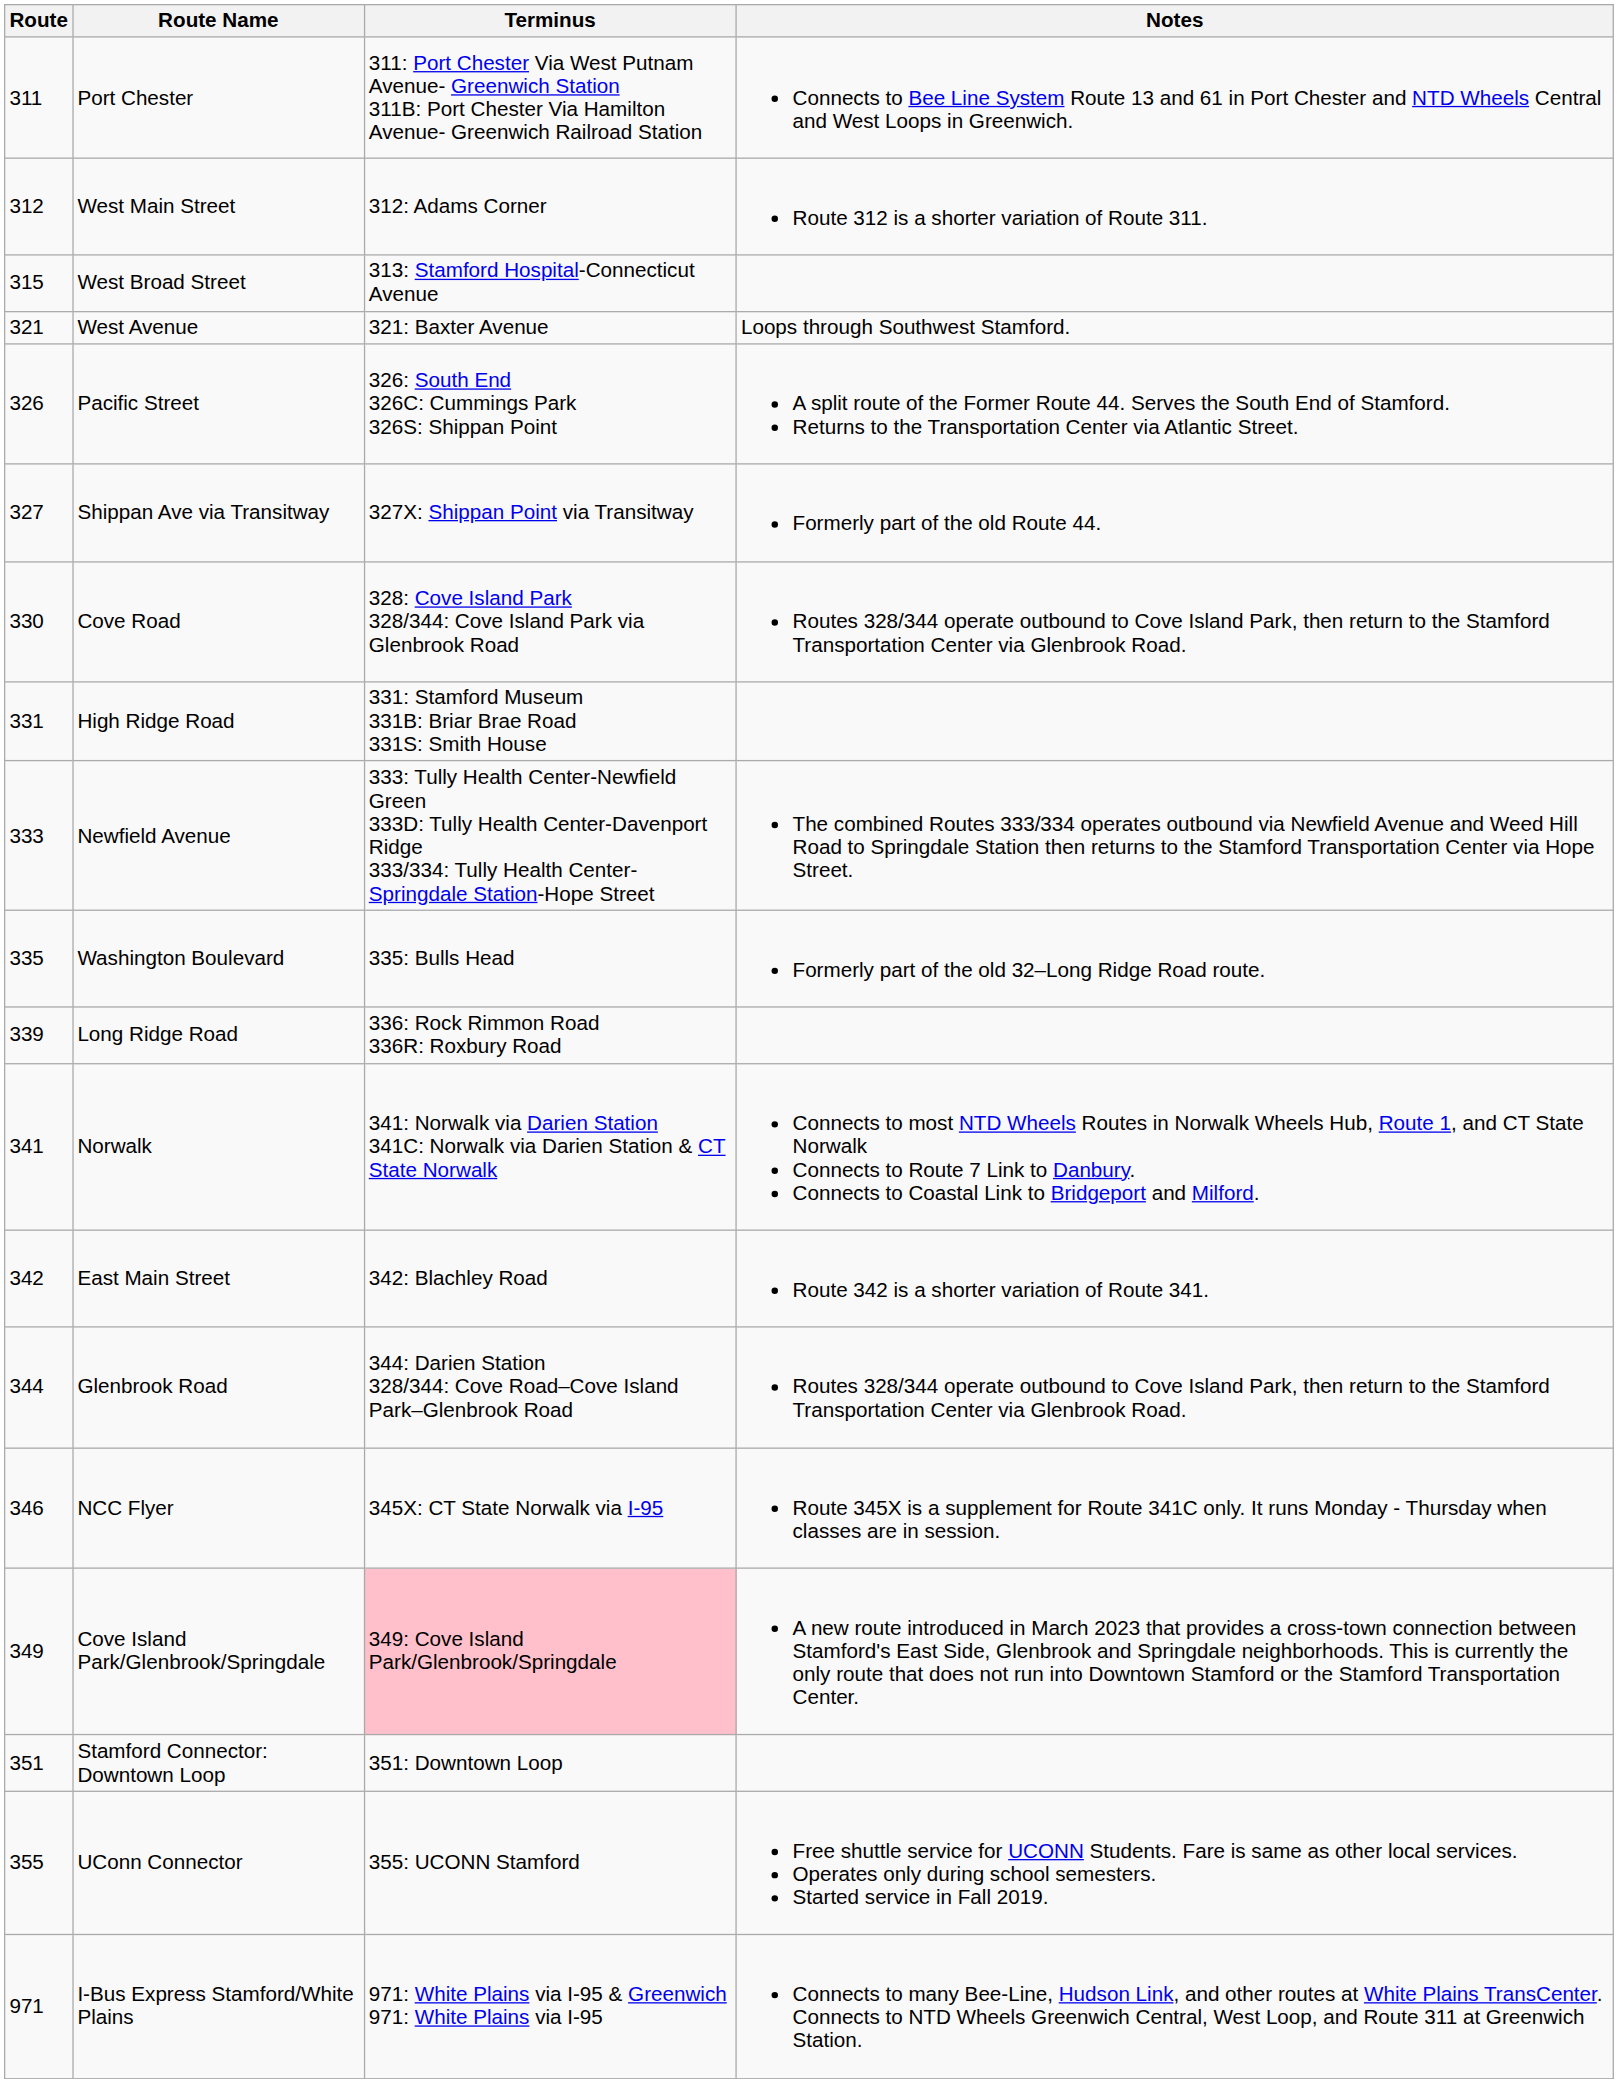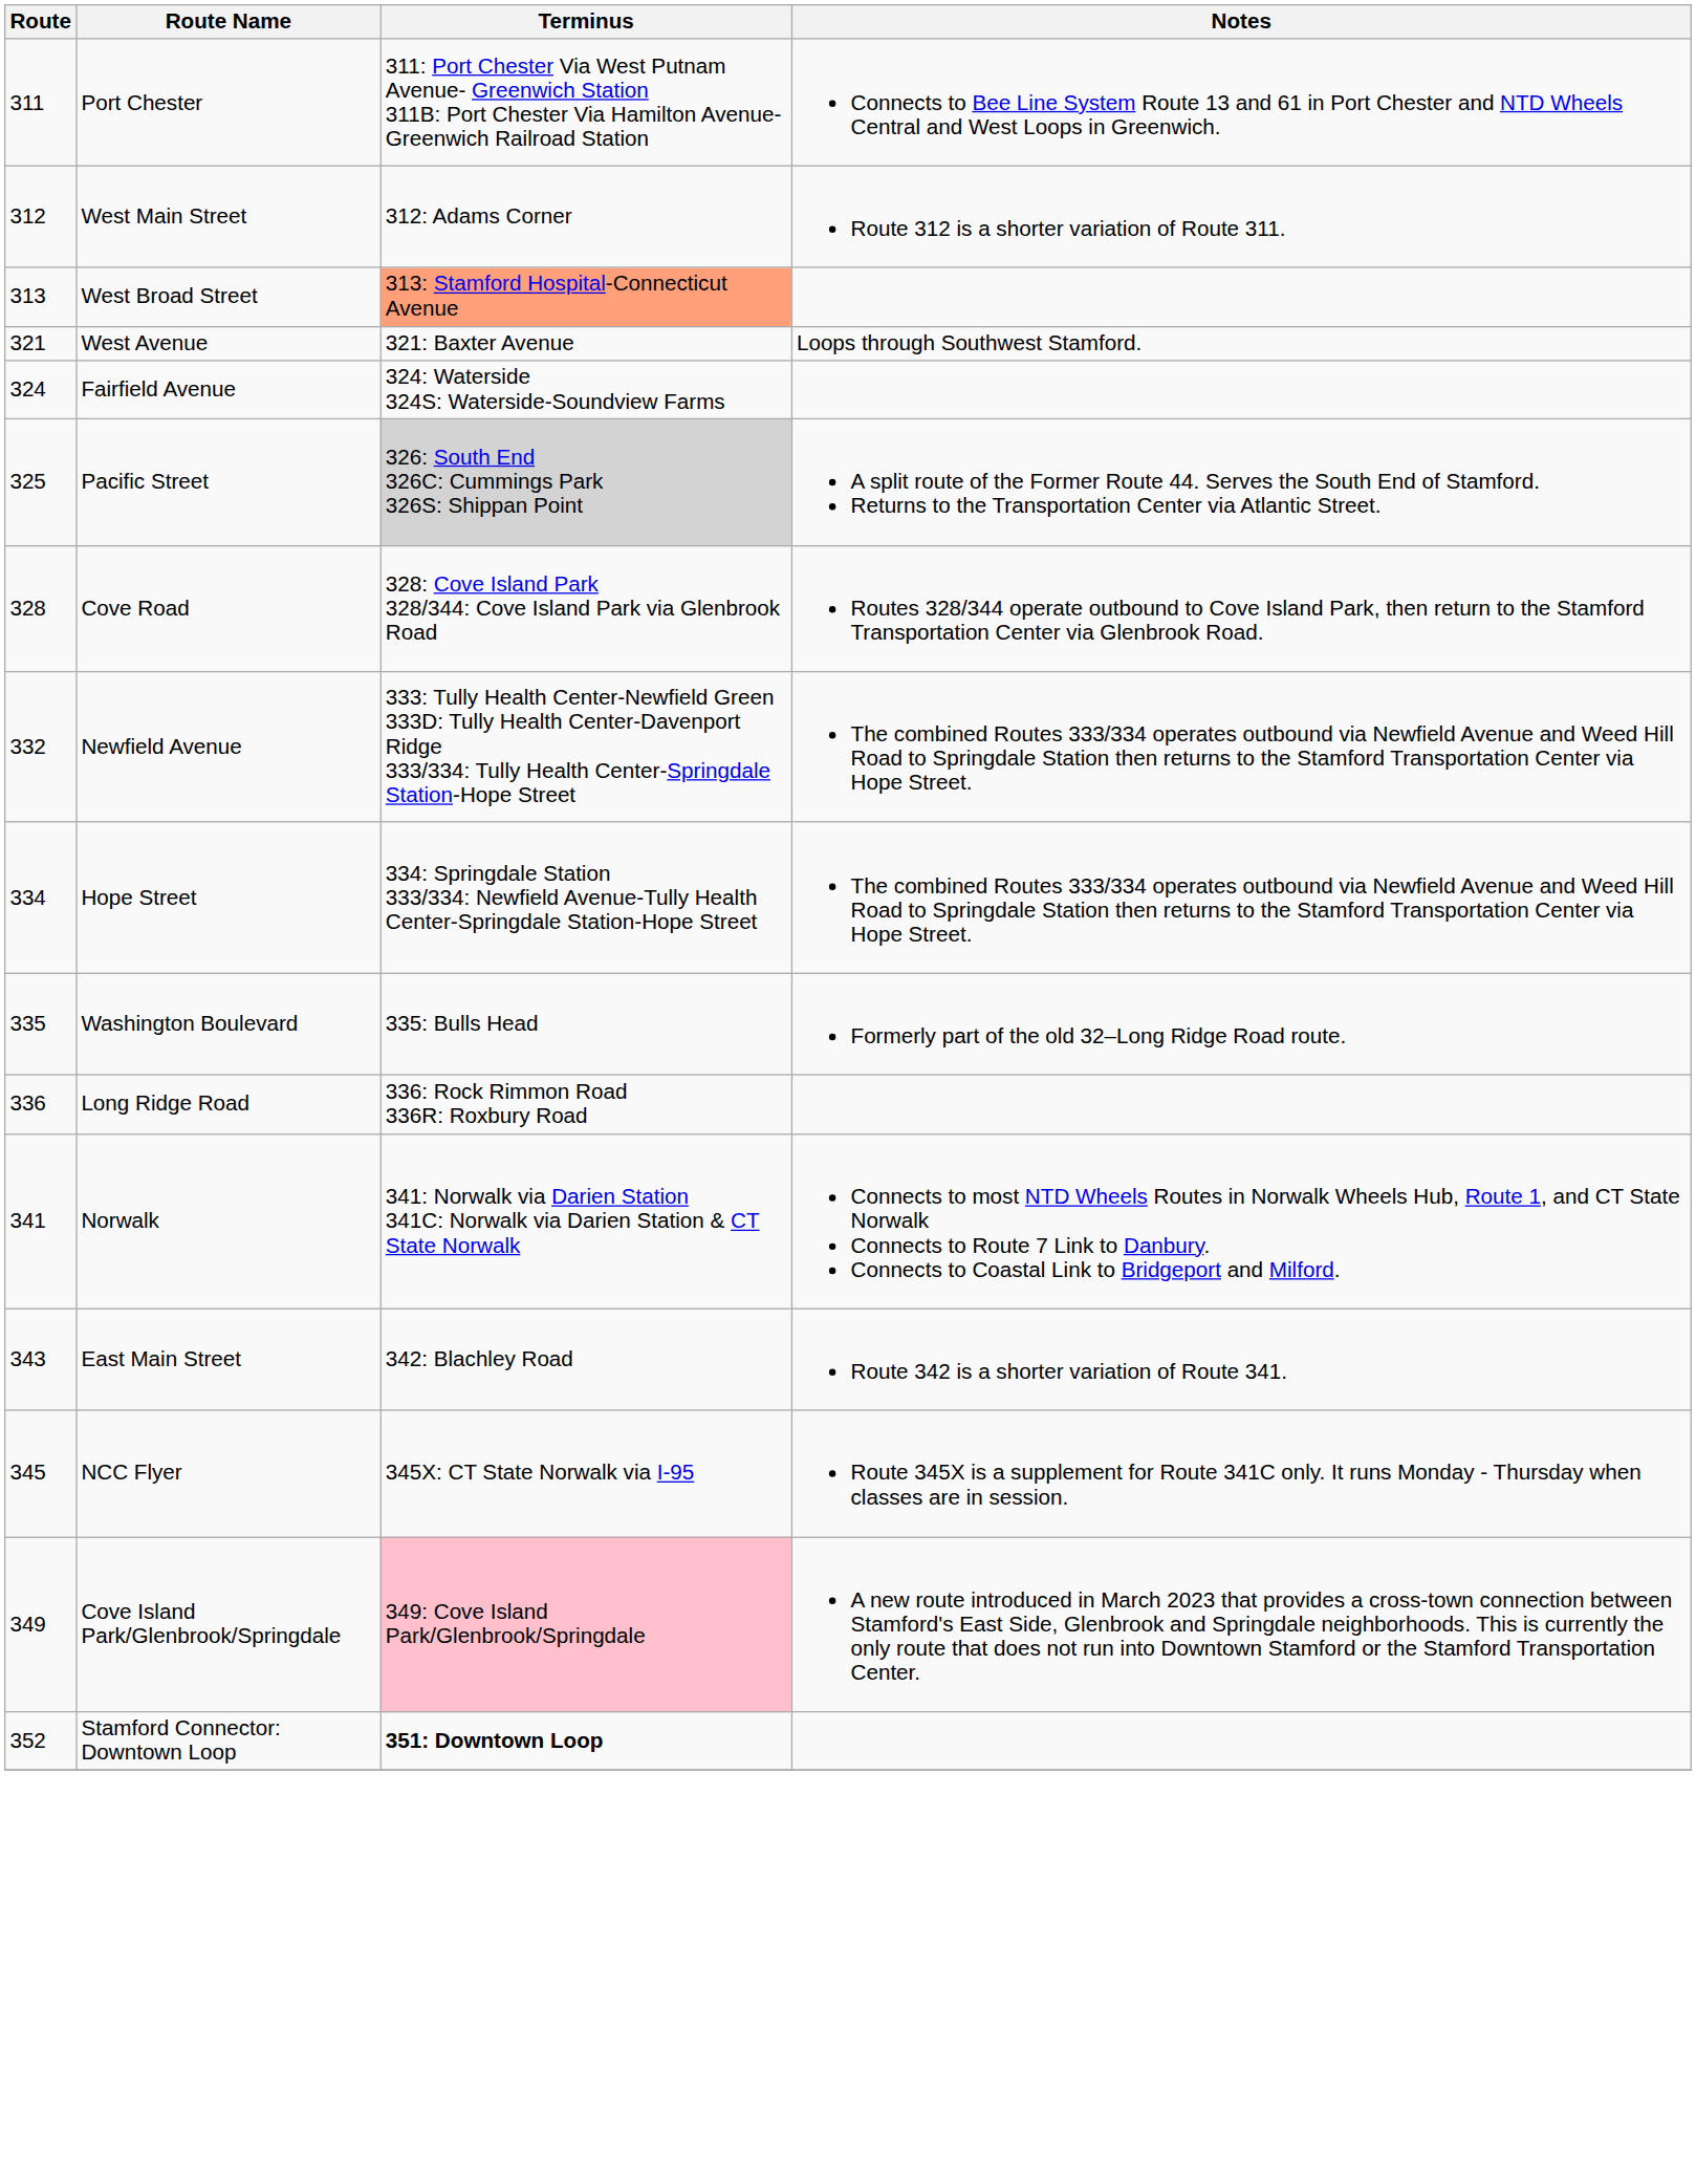 <table class="wikitable">
 <tr>
 <th>Route</th>
 <th>Route Name</th>
 <th>Terminus</th>
 <th>Notes</th>
 </tr>
 <tr>
 <td>311</td>
 <td>Port Chester</td>
 <td>311: <a href='#'>Port Chester</a> Via West Putnam Avenue- <a href='#'>Greenwich Station</a><br>311B: Port Chester Via Hamilton Avenue- Greenwich Railroad Station</td>
 <td><br><ul><li>Connects to <a href='#'>Bee Line System</a> Route 13 and 61 in Port Chester and <a href='#'>NTD Wheels</a> Central and West Loops in Greenwich.</li></ul></td>
 </tr>
 <tr>
 <td>312</td>
 <td>West Main Street</td>
 <td>312: Adams Corner</td>
 <td><br><ul><li>Route 312 is a shorter variation of Route 311.</li></ul></td>
 </tr>
 <tr>
-<td>315</td>
+<td>313</td>
 <td>West Broad Street</td>
-<td>313: <a href='#'>Stamford Hospital</a>-Connecticut Avenue</td>
+<td style="background: lightsalmon;">313: <a href='#'>Stamford Hospital</a>-Connecticut Avenue</td>
 <td></td>
 </tr>
 <tr>
 <td>321</td>
 <td>West Avenue</td>
 <td>321: Baxter Avenue</td>
 <td>Loops through Southwest Stamford.</td>
 </tr>
 <tr>
-<td>326</td>
+<td>324</td>
+<td>Fairfield Avenue</td>
+<td>324: Waterside<br>324S: Waterside-Soundview Farms</td>
+<td></td>
+</tr>
+<tr>
+<td>325</td>
 <td>Pacific Street</td>
-<td>326: <a href='#'>South End</a><br>326C: Cummings Park<br>326S: Shippan Point</td>
+<td style="background: lightgrey;">326: <a href='#'>South End</a><br>326C: Cummings Park<br>326S: Shippan Point</td>
 <td><br><ul><li>A split route of the Former Route 44. Serves the South End of Stamford.</li><li>Returns to the Transportation Center via Atlantic Street.</li></ul></td>
 </tr>
 <tr>
-<td>327</td>
-<td>Shippan Ave via Transitway</td>
-<td>327X: <a href='#'>Shippan Point</a> via Transitway</td>
-<td><br><ul><li>Formerly part of the old Route 44.</li></ul></td>
-</tr>
-<tr>
-<td>330</td>
+<td>328</td>
 <td>Cove Road</td>
 <td>328: <a href='#'>Cove Island Park</a><br>328/344: Cove Island Park via Glenbrook Road</td>
 <td><br><ul><li>Routes 328/344 operate outbound to Cove Island Park, then return to the Stamford Transportation Center via Glenbrook Road.</li></ul></td>
 </tr>
 <tr>
-<td>331</td>
-<td>High Ridge Road</td>
-<td>331: Stamford Museum<br>331B: Briar Brae Road<br>331S: Smith House</td>
-<td></td>
+<td>332</td>
+<td>Newfield Avenue</td>
+<td>333: Tully Health Center-Newfield Green<br>333D: Tully Health Center-Davenport Ridge<br>333/334: Tully Health Center-<a href='#'>Springdale Station</a>-Hope Street</td>
+<td><br><ul><li>The combined Routes 333/334 operates outbound via Newfield Avenue and Weed Hill Road to Springdale Station then returns to the Stamford Transportation Center via Hope Street.</li></ul></td>
 </tr>
 <tr>
-<td>333</td>
-<td>Newfield Avenue</td>
-<td>333: Tully Health Center-Newfield Green<br>333D: Tully Health Center-Davenport Ridge<br>333/334: Tully Health Center-<a href='#'>Springdale Station</a>-Hope Street</td>
+<td>334</td>
+<td>Hope Street</td>
+<td>334: Springdale Station<br>333/334: Newfield Avenue-Tully Health Center-Springdale Station-Hope Street</td>
 <td><br><ul><li>The combined Routes 333/334 operates outbound via Newfield Avenue and Weed Hill Road to Springdale Station then returns to the Stamford Transportation Center via Hope Street.</li></ul></td>
 </tr>
 <tr>
 <td>335</td>
 <td>Washington Boulevard</td>
 <td>335: Bulls Head</td>
 <td><br><ul><li>Formerly part of the old 32–Long Ridge Road route.</li></ul></td>
 </tr>
 <tr>
-<td>339</td>
+<td>336</td>
 <td>Long Ridge Road</td>
 <td>336: Rock Rimmon Road<br>336R: Roxbury Road</td>
 <td></td>
 </tr>
 <tr>
 <td>341</td>
 <td>Norwalk</td>
 <td>341: Norwalk via <a href='#'>Darien Station</a><br>341C: Norwalk via Darien Station & <a href='#'>CT State Norwalk</a></td>
 <td><br><ul><li>Connects to most <a href='#'>NTD Wheels</a> Routes in Norwalk Wheels Hub, <a href='#'>Route 1</a>, and CT State Norwalk</li><li>Connects to Route 7 Link to <a href='#'>Danbury</a>.</li><li>Connects to Coastal Link to <a href='#'>Bridgeport</a> and <a href='#'>Milford</a>.</li></ul></td>
 </tr>
 <tr>
-<td>342</td>
+<td>343</td>
 <td>East Main Street</td>
 <td>342: Blachley Road</td>
 <td><br><ul><li>Route 342 is a shorter variation of Route 341.</li></ul></td>
 </tr>
 <tr>
-<td>344</td>
-<td>Glenbrook Road</td>
-<td>344: Darien  Station<br>328/344: Cove Road–Cove Island Park–Glenbrook Road</td>
-<td><br><ul><li>Routes 328/344 operate outbound to Cove Island Park, then return to the Stamford Transportation Center via Glenbrook Road.</li></ul></td>
-</tr>
-<tr>
-<td>346</td>
+<td>345</td>
 <td>NCC Flyer</td>
 <td>345X: CT State Norwalk via <a href='#'>I-95</a></td>
 <td><br><ul><li>Route 345X is a supplement for Route 341C only. It runs Monday - Thursday when classes are in session.</li></ul></td>
 </tr>
 <tr>
 <td>349</td>
 <td>Cove Island Park/Glenbrook/Springdale</td>
 <td style="background: pink;">349:  Cove Island Park/Glenbrook/Springdale</td>
 <td><br><ul><li>A new route introduced in March 2023 that provides a cross-town connection between Stamford's East Side, Glenbrook and Springdale neighborhoods. This is currently the only route that does not run into Downtown Stamford or the Stamford Transportation Center.</li></ul></td>
 </tr>
 <tr>
-<td>351</td>
+<td>352</td>
 <td>Stamford Connector: Downtown Loop</td>
-<td>351: Downtown Loop</td>
+<td><strong>351: Downtown Loop</strong></td>
 <td></td>
-</tr>
-<tr>
-<td>355</td>
-<td>UConn Connector</td>
-<td>355: UCONN Stamford</td>
-<td><br><ul><li>Free shuttle service for <a href='#'>UCONN</a> Students. Fare is same as other local services.</li><li>Operates only during school semesters.</li><li>Started service in Fall 2019.</li></ul></td>
-</tr>
-<tr>
-<td>971</td>
-<td>I-Bus Express Stamford/White Plains</td>
-<td>971: <a href='#'>White Plains</a> via I-95 & <a href='#'>Greenwich</a><br>971: <a href='#'>White Plains</a> via I-95</td>
-<td><br><ul><li>Connects to many Bee-Line, <a href='#'>Hudson Link</a>, and other routes at <a href='#'>White Plains TransCenter</a>. Connects to NTD Wheels Greenwich Central, West Loop, and Route 311 at Greenwich Station.</li></ul></td>
 </tr>
 <tr>
 </tr>
 </table>
